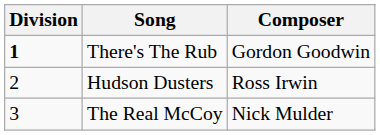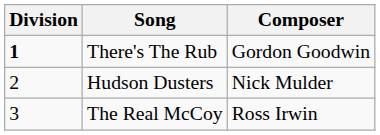 <table class="wikitable">
 <tr>
 <th>Division</th>
 <th>Song</th>
 <th>Composer</th>
 </tr>
 <tr>
 <td><strong>1</strong></td>
 <td>There's The Rub</td>
 <td>Gordon Goodwin</td>
 </tr>
 <tr>
 <td>2</td>
 <td>Hudson Dusters</td>
-<td>Ross Irwin</td>
+<td>Nick Mulder</td>
 </tr>
 <tr>
 <td>3</td>
 <td>The Real McCoy</td>
-<td>Nick Mulder</td>
+<td>Ross Irwin</td>
 </tr>
 </table>
